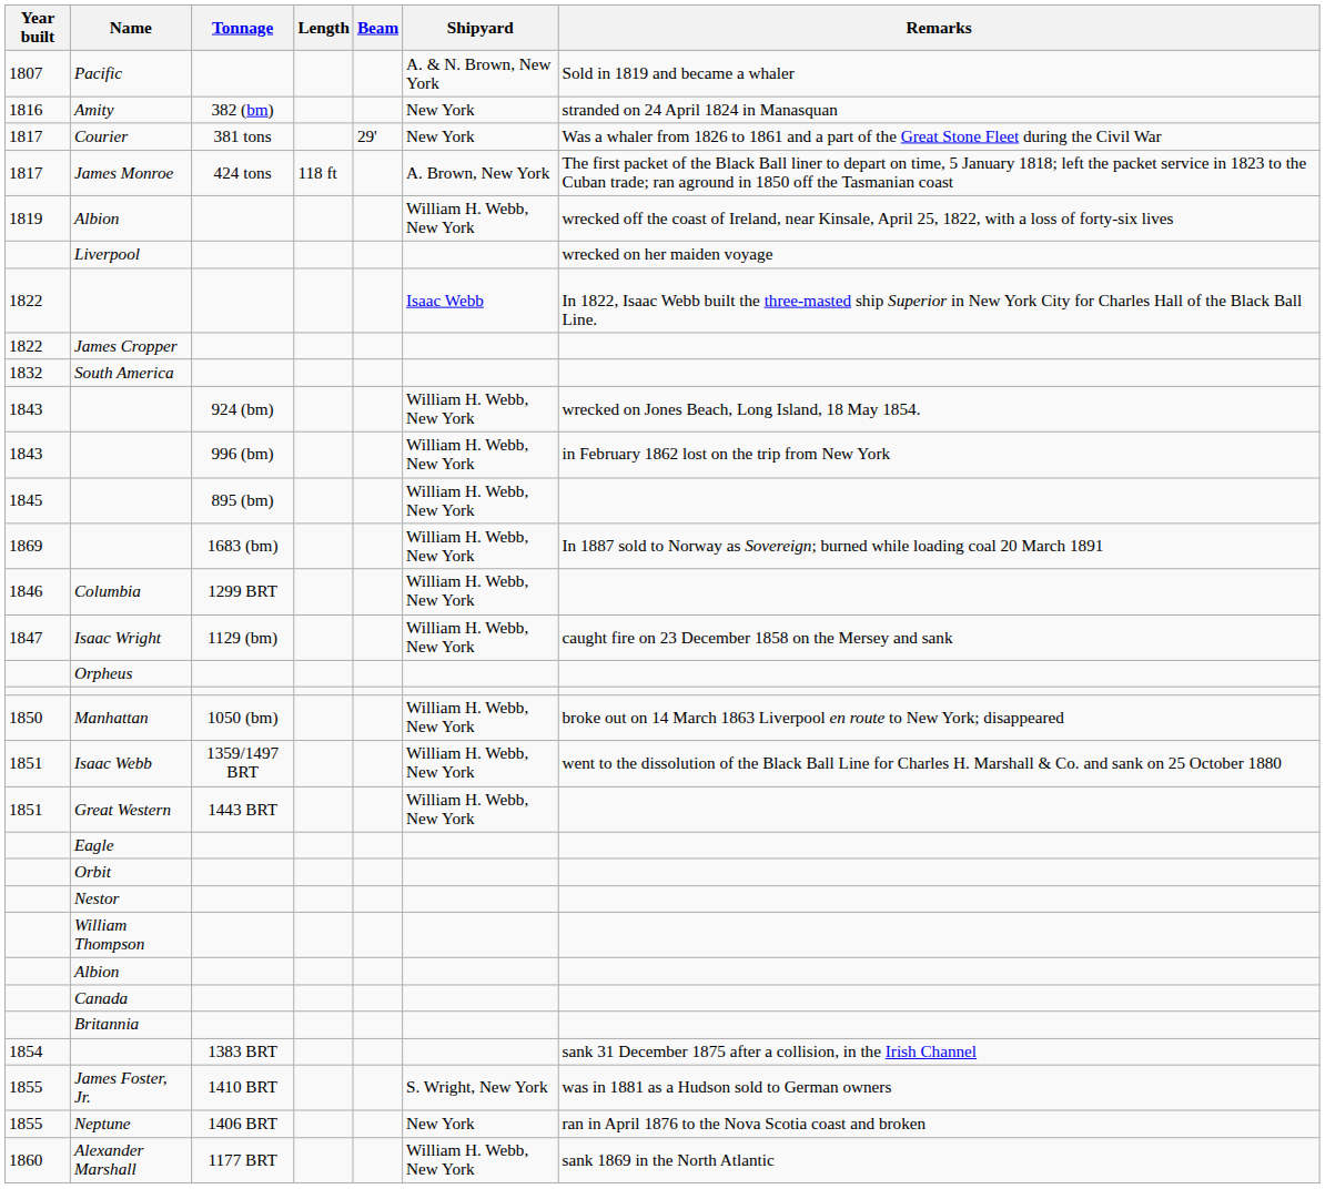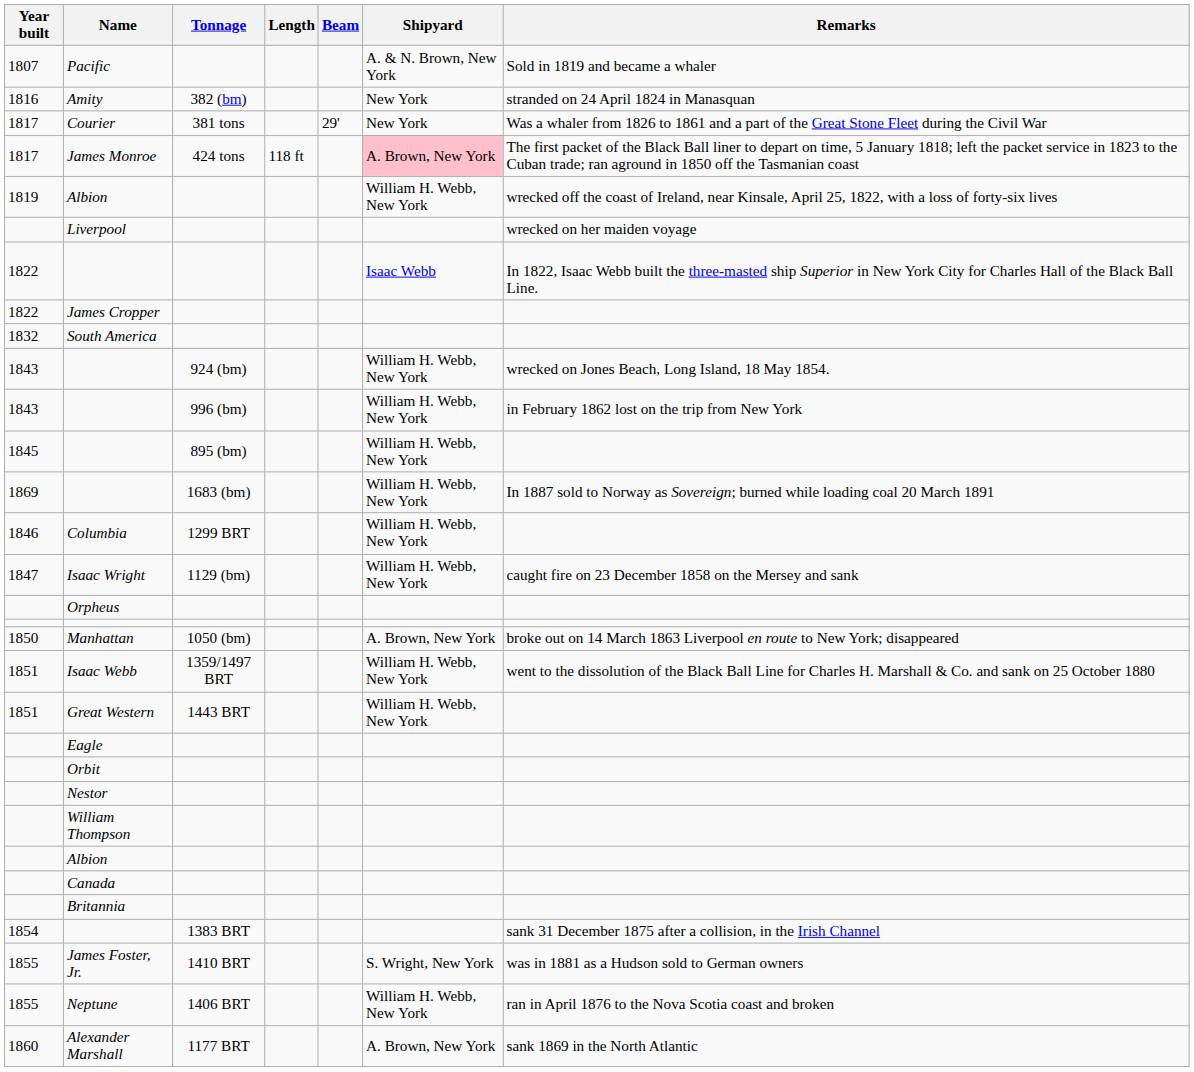 <table class="wikitable">
 <tr bgcolor="#dfdfdf" style="text-align:left;">
 <th>Year built</th>
 <th>Name</th>
 <th><a href='#'>Tonnage</a></th>
 <th>Length</th>
 <th><a href='#'>Beam</a></th>
 <th>Shipyard</th>
 <th>Remarks</th>
 </tr>
 <tr ---->
 <td>1807</td>
 <td><em>Pacific</em></td>
 <td align="center"></td>
 <td></td>
 <td></td>
 <td>A. & N. Brown, New York</td>
 <td>Sold in 1819 and became a whaler</td>
 </tr>
 <tr ---->
 <td>1816</td>
 <td><em>Amity</em></td>
 <td align="center">382 (<a href='#'>bm</a>)</td>
 <td></td>
 <td></td>
 <td>New York</td>
 <td>stranded on 24 April 1824 in Manasquan</td>
 </tr>
 <tr ---->
 <td>1817</td>
 <td><em>Courier</em></td>
 <td align="center">381 tons</td>
 <td></td>
 <td>29'</td>
 <td>New York</td>
 <td>Was a whaler from 1826 to 1861 and a part of the <a href='#'>Great Stone Fleet</a> during the Civil War</td>
 </tr>
 <tr ---->
 <td>1817</td>
 <td><em>James Monroe</em></td>
 <td align="center">424 tons</td>
 <td>118 ft</td>
 <td></td>
-<td>A. Brown, New York</td>
+<td style="background: pink;">A. Brown, New York</td>
 <td>The first packet of the Black Ball liner to depart on time, 5 January 1818; left the packet service in 1823 to the Cuban trade; ran aground in 1850 off the Tasmanian coast</td>
 </tr>
 <tr ---->
 <td>1819</td>
 <td><em>Albion</em></td>
 <td></td>
 <td></td>
 <td></td>
 <td>William H. Webb, New York</td>
 <td>wrecked off the coast of Ireland, near Kinsale, April 25, 1822, with a loss of forty-six lives</td>
 </tr>
 <tr>
 <td></td>
 <td><em>Liverpool</em></td>
 <td></td>
 <td></td>
 <td></td>
 <td></td>
 <td>wrecked on her maiden voyage</td>
 </tr>
 <tr ---->
 <td>1822</td>
 <td></td>
 <td></td>
 <td></td>
 <td></td>
 <td><a href='#'>Isaac Webb</a></td>
 <td><br>In 1822, Isaac Webb built the <a href='#'>three-masted</a> ship <em>Superior</em> in New York City for Charles Hall of the Black Ball Line.</td>
 </tr>
 <tr ---->
 <td>1822</td>
 <td><em>James Cropper</em></td>
 <td align="center"></td>
 <td></td>
 <td></td>
 <td></td>
 <td></td>
 </tr>
 <tr ---->
 <td>1832</td>
 <td><em>South America</em></td>
 <td></td>
 <td></td>
 <td></td>
 <td></td>
 <td></td>
 </tr>
 <tr ---->
 <td>1843</td>
 <td></td>
 <td align="center">924 (bm)</td>
 <td></td>
 <td></td>
 <td>William H. Webb, New York</td>
 <td>wrecked on Jones Beach, Long Island, 18 May 1854.</td>
 </tr>
 <tr ---->
 <td>1843</td>
 <td></td>
 <td align="center">996 (bm)</td>
 <td></td>
 <td></td>
 <td>William H. Webb, New York</td>
 <td>in February 1862 lost on the trip from New York</td>
 </tr>
 <tr ---->
 <td>1845</td>
 <td></td>
 <td align="center">895 (bm)</td>
 <td></td>
 <td></td>
 <td>William H. Webb, New York</td>
 <td></td>
 </tr>
 <tr ---->
 <td>1869</td>
 <td></td>
 <td align="center">1683 (bm)</td>
 <td></td>
 <td></td>
 <td>William H. Webb, New York</td>
 <td>In 1887 sold to Norway as <em>Sovereign</em>; burned while loading coal 20 March 1891</td>
 </tr>
 <tr ---->
 <td>1846</td>
 <td><em>Columbia</em></td>
 <td align="center">1299 BRT</td>
 <td></td>
 <td></td>
 <td>William H. Webb, New York</td>
 <td></td>
 </tr>
 <tr ---->
 <td>1847</td>
 <td><em>Isaac Wright</em></td>
 <td align="center">1129 (bm)</td>
 <td></td>
 <td></td>
 <td>William H. Webb, New York</td>
 <td>caught fire on 23 December 1858 on the Mersey and sank</td>
 </tr>
 <tr --->
 <td></td>
 <td><em>Orpheus</em></td>
 <td align="center"></td>
 <td></td>
 <td></td>
 <td></td>
 <td></td>
 </tr>
 <tr ---->
 <td></td>
 <td></td>
 <td align="center"></td>
 <td></td>
 <td></td>
 <td></td>
 <td></td>
 </tr>
 <tr ---->
 <td>1850</td>
 <td><em>Manhattan</em></td>
 <td align="center">1050 (bm)</td>
 <td></td>
 <td></td>
-<td>William H. Webb, New York</td>
+<td>A. Brown, New York</td>
 <td>broke out on 14 March 1863 Liverpool <em>en route</em> to New York; disappeared</td>
 </tr>
 <tr ---->
 <td>1851</td>
 <td><em>Isaac Webb</em></td>
 <td align="center">1359/1497 BRT</td>
 <td></td>
 <td></td>
 <td>William H. Webb, New York</td>
 <td>went to the dissolution of the Black Ball Line for Charles H. Marshall & Co. and sank on 25 October 1880</td>
 </tr>
 <tr ---->
 <td>1851</td>
 <td><em>Great Western</em></td>
 <td align="center">1443 BRT</td>
 <td></td>
 <td></td>
 <td>William H. Webb, New York</td>
 <td></td>
 </tr>
 <tr ---->
 <td></td>
 <td><em>Eagle</em></td>
 <td align="center"></td>
 <td></td>
 <td></td>
 <td></td>
 <td></td>
 </tr>
 <tr ---->
 <td></td>
 <td><em>Orbit</em></td>
 <td align="center"></td>
 <td></td>
 <td></td>
 <td></td>
 <td></td>
 </tr>
 <tr ---->
 <td></td>
 <td><em>Nestor</em></td>
 <td align="center"></td>
 <td></td>
 <td></td>
 <td></td>
 <td></td>
 </tr>
 <tr ---->
 <td></td>
 <td><em>William Thompson</em></td>
 <td align="center"></td>
 <td></td>
 <td></td>
 <td></td>
 <td></td>
 </tr>
 <tr ---->
 <td></td>
 <td><em>Albion</em></td>
 <td align="center"></td>
 <td></td>
 <td></td>
 <td></td>
 <td></td>
 </tr>
 <tr ---->
 <td></td>
 <td><em>Canada</em></td>
 <td align="center"></td>
 <td></td>
 <td></td>
 <td></td>
 <td></td>
 </tr>
 <tr ---->
 <td></td>
 <td><em>Britannia</em></td>
 <td align="center"></td>
 <td></td>
 <td></td>
 <td></td>
 <td></td>
 </tr>
 <tr ---->
 <td>1854</td>
 <td></td>
 <td align="center">1383 BRT</td>
 <td></td>
 <td></td>
 <td></td>
 <td>sank 31 December 1875 after a collision, in the <a href='#'>Irish Channel</a></td>
 </tr>
 <tr ---->
 <td>1855</td>
 <td><em>James Foster, Jr.</em></td>
 <td align="center">1410 BRT</td>
 <td></td>
 <td></td>
 <td>S. Wright, New York</td>
 <td>was in 1881 as a Hudson sold to German owners</td>
 </tr>
 <tr ---->
 <td>1855</td>
 <td><em>Neptune</em></td>
 <td align="center">1406 BRT</td>
 <td></td>
 <td></td>
-<td>New York</td>
+<td>William H. Webb, New York</td>
 <td>ran in April 1876 to the Nova Scotia coast and broken</td>
 </tr>
 <tr ---->
 <td>1860</td>
 <td><em>Alexander Marshall</em></td>
 <td align="center">1177 BRT</td>
 <td></td>
 <td></td>
-<td>William H. Webb, New York</td>
+<td>A. Brown, New York</td>
 <td>sank 1869 in the North Atlantic</td>
 </tr>
 </table>
